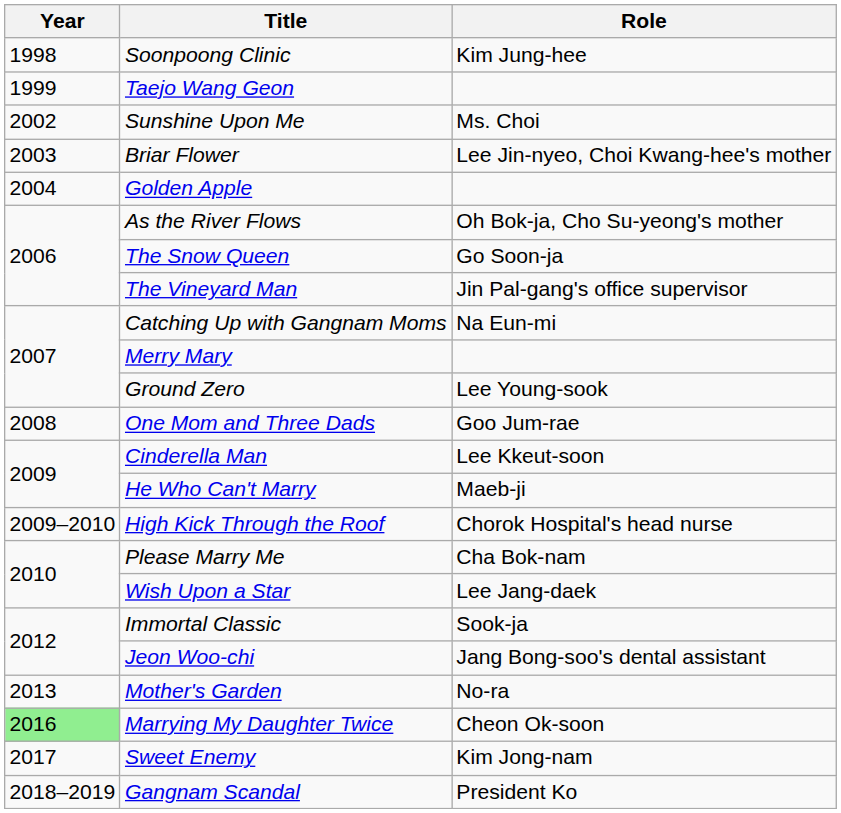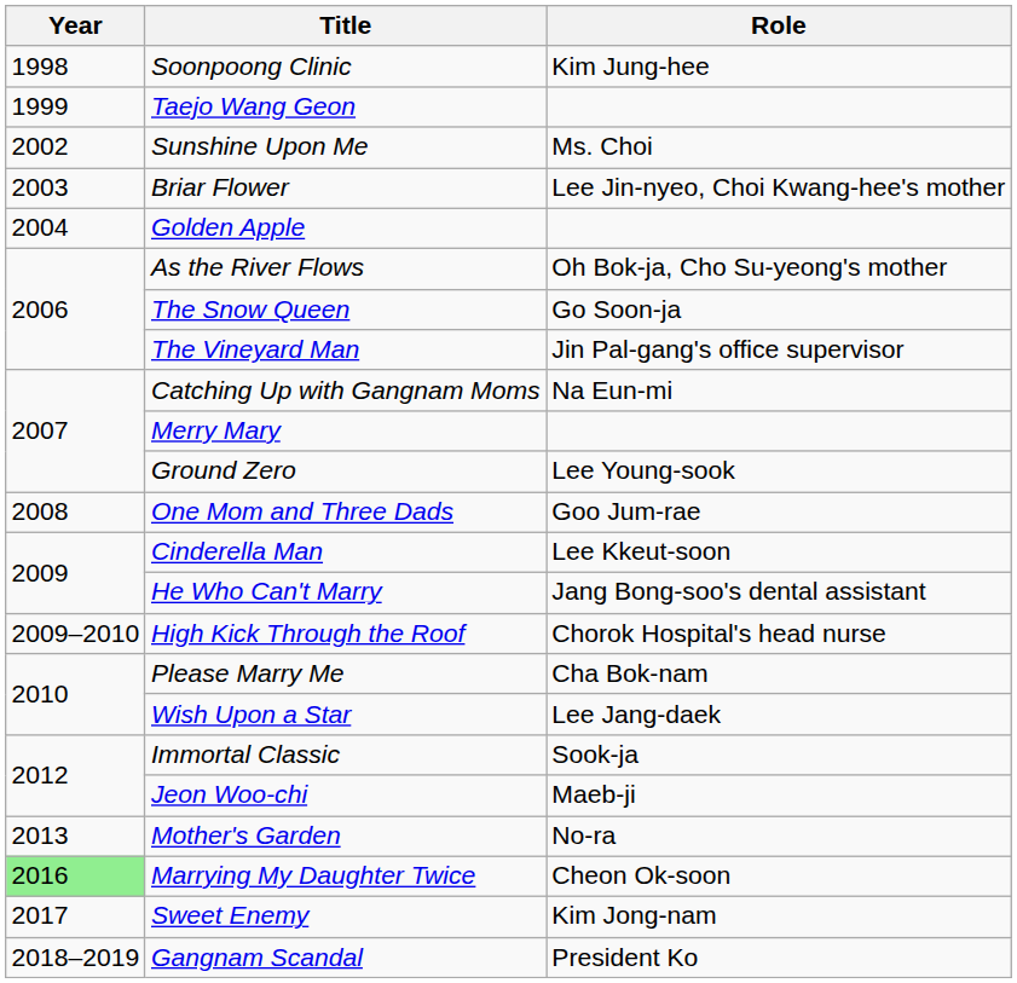 <table class="wikitable">
 <tr>
 <th>Year</th>
 <th>Title</th>
 <th>Role</th>
 </tr>
 <tr>
 <td rowspan="1">1998</td>
 <td><em>Soonpoong Clinic</em></td>
 <td>Kim Jung-hee</td>
 </tr>
 <tr>
 <td rowspan="1">1999</td>
 <td><em><a href='#'>Taejo Wang Geon</a></em></td>
 <td></td>
 </tr>
 <tr>
 <td rowspan="1">2002</td>
 <td><em> Sunshine Upon Me</em></td>
 <td>Ms. Choi</td>
 </tr>
 <tr>
 <td rowspan="1">2003</td>
 <td><em>Briar Flower</em></td>
 <td>Lee Jin-nyeo, Choi Kwang-hee's mother</td>
 </tr>
 <tr>
 <td rowspan="1">2004</td>
 <td><em><a href='#'>Golden Apple</a></em></td>
 <td></td>
 </tr>
 <tr>
 <td rowspan="3">2006</td>
 <td><em>As the River Flows</em></td>
 <td>Oh Bok-ja, Cho Su-yeong's mother</td>
 </tr>
 <tr>
 <td><em><a href='#'>The Snow Queen</a></em></td>
 <td>Go Soon-ja</td>
 </tr>
 <tr>
 <td><em><a href='#'>The Vineyard Man</a></em></td>
 <td>Jin Pal-gang's office supervisor</td>
 </tr>
 <tr>
 <td rowspan="3">2007</td>
 <td><em>Catching Up with Gangnam Moms</em></td>
 <td>Na Eun-mi</td>
 </tr>
 <tr>
 <td><em><a href='#'>Merry Mary</a></em></td>
 <td></td>
 </tr>
 <tr>
 <td><em>Ground Zero</em></td>
 <td>Lee Young-sook</td>
 </tr>
 <tr>
 <td rowspan="1">2008</td>
 <td><em><a href='#'>One Mom and Three Dads</a></em></td>
 <td>Goo Jum-rae</td>
 </tr>
 <tr>
 <td rowspan="2">2009</td>
 <td><em><a href='#'>Cinderella Man</a></em></td>
 <td>Lee Kkeut-soon</td>
 </tr>
 <tr>
 <td><em><a href='#'>He Who Can't Marry</a></em></td>
-<td>Maeb-ji</td>
+<td>Jang Bong-soo's dental assistant</td>
 </tr>
 <tr>
 <td rowspan="1">2009–2010</td>
 <td><em><a href='#'>High Kick Through the Roof</a></em></td>
 <td>Chorok Hospital's head nurse</td>
 </tr>
 <tr>
 <td rowspan="2">2010</td>
 <td><em>Please Marry Me</em></td>
 <td>Cha Bok-nam</td>
 </tr>
 <tr>
 <td><em><a href='#'>Wish Upon a Star</a></em></td>
 <td>Lee Jang-daek</td>
 </tr>
 <tr>
 <td rowspan="2">2012</td>
 <td><em>Immortal Classic</em></td>
 <td>Sook-ja</td>
 </tr>
 <tr>
 <td><em><a href='#'>Jeon Woo-chi</a></em></td>
-<td>Jang Bong-soo's dental assistant</td>
+<td>Maeb-ji</td>
 </tr>
 <tr>
 <td rowspan="1">2013</td>
 <td><em><a href='#'>Mother's Garden</a></em></td>
 <td>No-ra</td>
 </tr>
 <tr>
 <td rowspan="1" style="background: lightgreen;">2016</td>
 <td><em><a href='#'>Marrying My Daughter Twice</a></em></td>
 <td>Cheon Ok-soon</td>
 </tr>
 <tr>
 <td rowspan="1">2017</td>
 <td><em><a href='#'>Sweet Enemy</a></em></td>
 <td>Kim Jong-nam</td>
 </tr>
 <tr>
 <td rowspan="1">2018–2019</td>
 <td><em><a href='#'>Gangnam Scandal</a></em></td>
 <td>President Ko</td>
 </tr>
 </table>
